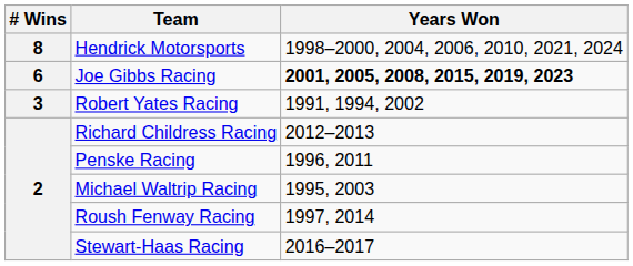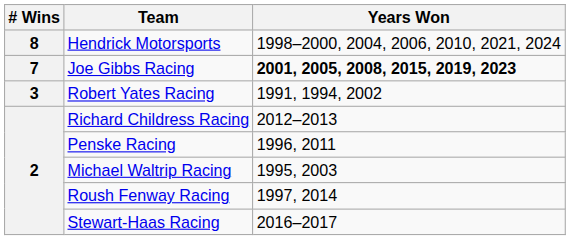 <table class="wikitable" style="font-size: 95%;">
 <tr>
 <th># Wins</th>
 <th>Team</th>
 <th>Years Won</th>
 </tr>
 <tr>
 <th>8</th>
 <td><a href='#'>Hendrick Motorsports</a></td>
 <td>1998–2000, 2004, 2006, 2010, 2021, 2024</td>
 </tr>
 <tr>
-<th>6</th>
+<th>7</th>
 <td><a href='#'>Joe Gibbs Racing</a></td>
 <td><strong>2001, 2005, 2008, 2015, 2019, 2023</strong></td>
 </tr>
 <tr>
 <th>3</th>
 <td><a href='#'>Robert Yates Racing</a></td>
 <td>1991, 1994, 2002</td>
 </tr>
 <tr>
 <th rowspan="5">2</th>
 <td><a href='#'>Richard Childress Racing</a></td>
 <td>2012–2013</td>
 </tr>
 <tr>
 <td><a href='#'>Penske Racing</a></td>
 <td>1996, 2011</td>
 </tr>
 <tr>
 <td><a href='#'>Michael Waltrip Racing</a></td>
 <td>1995, 2003</td>
 </tr>
 <tr>
 <td><a href='#'>Roush Fenway Racing</a></td>
 <td>1997, 2014</td>
 </tr>
 <tr>
 <td><a href='#'>Stewart-Haas Racing</a></td>
 <td>2016–2017</td>
 </tr>
 </table>
